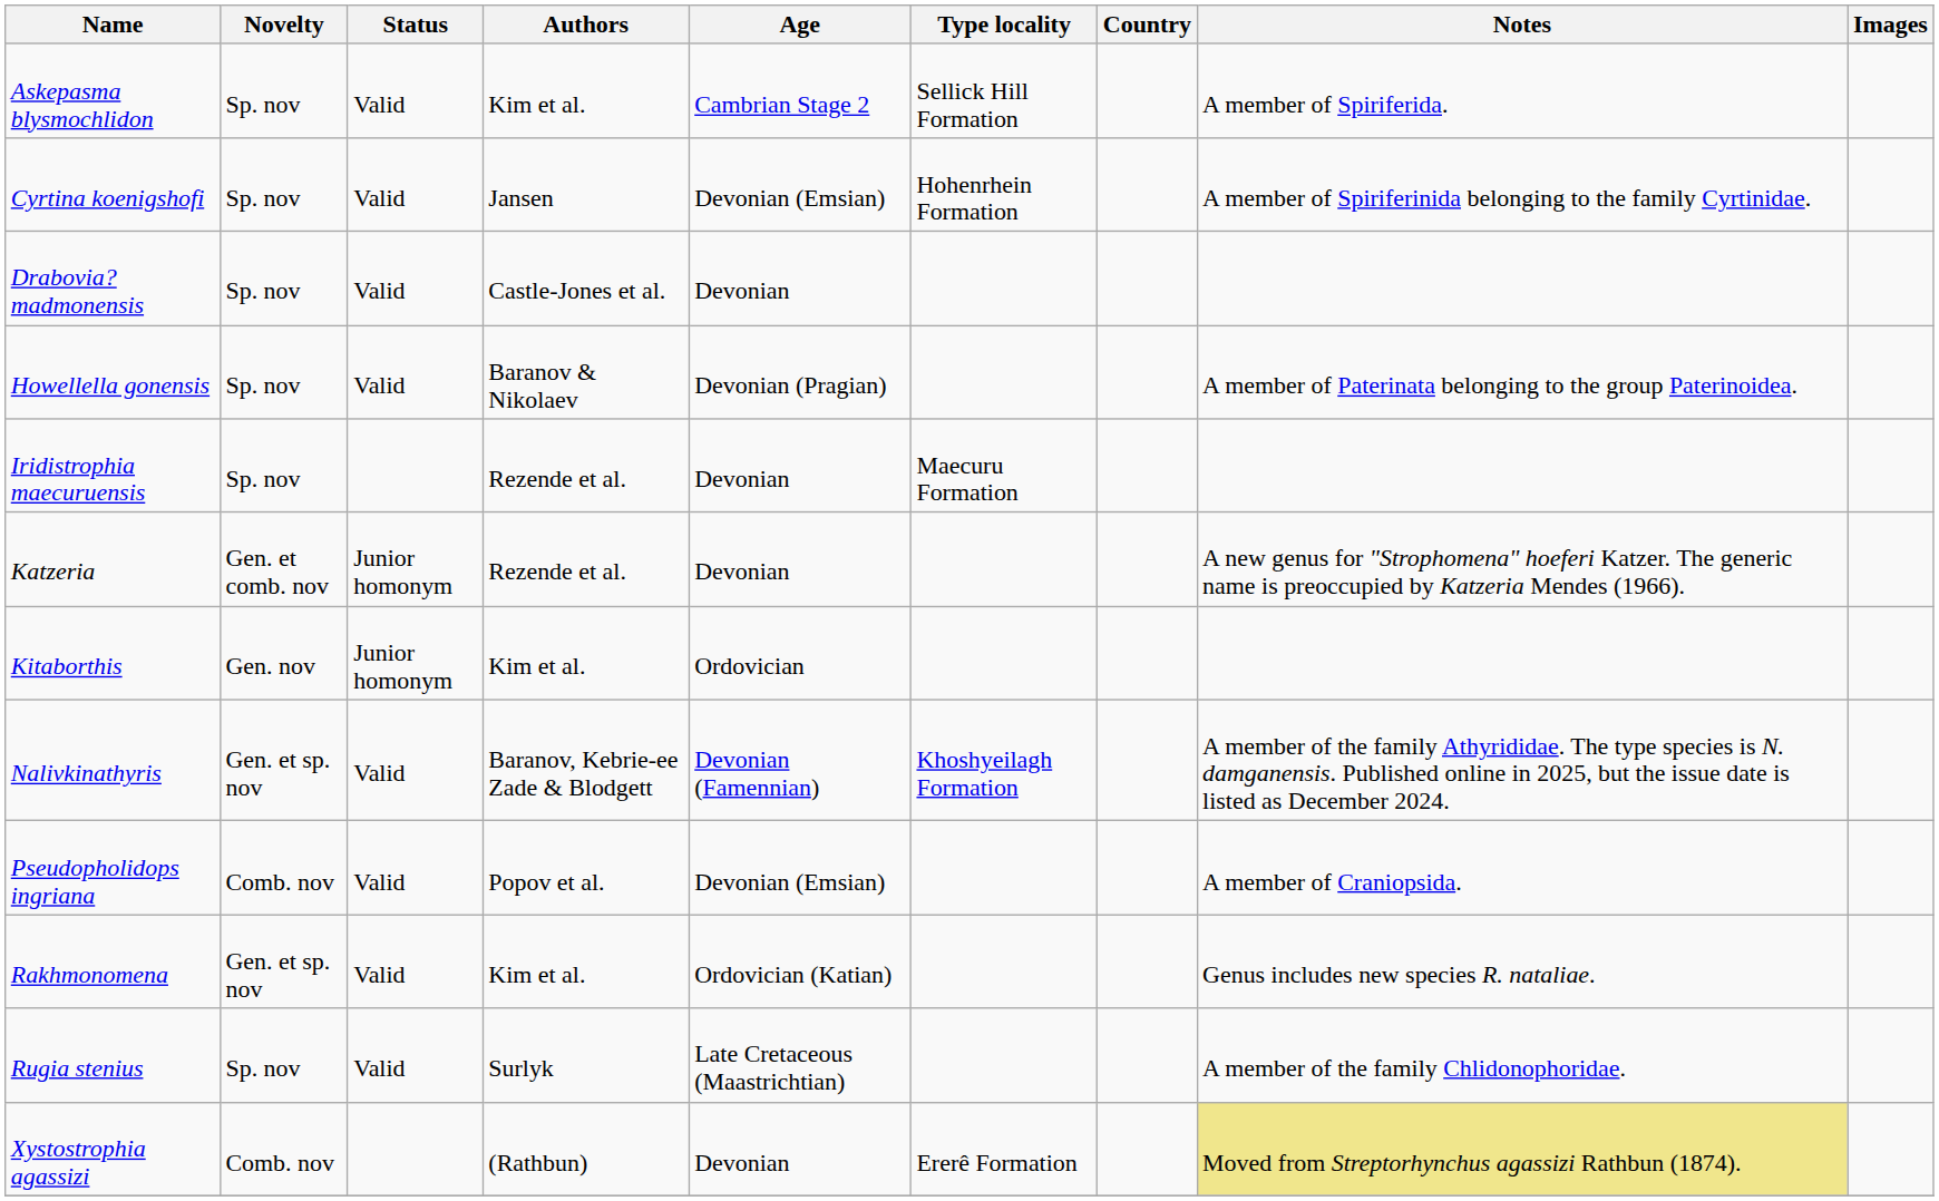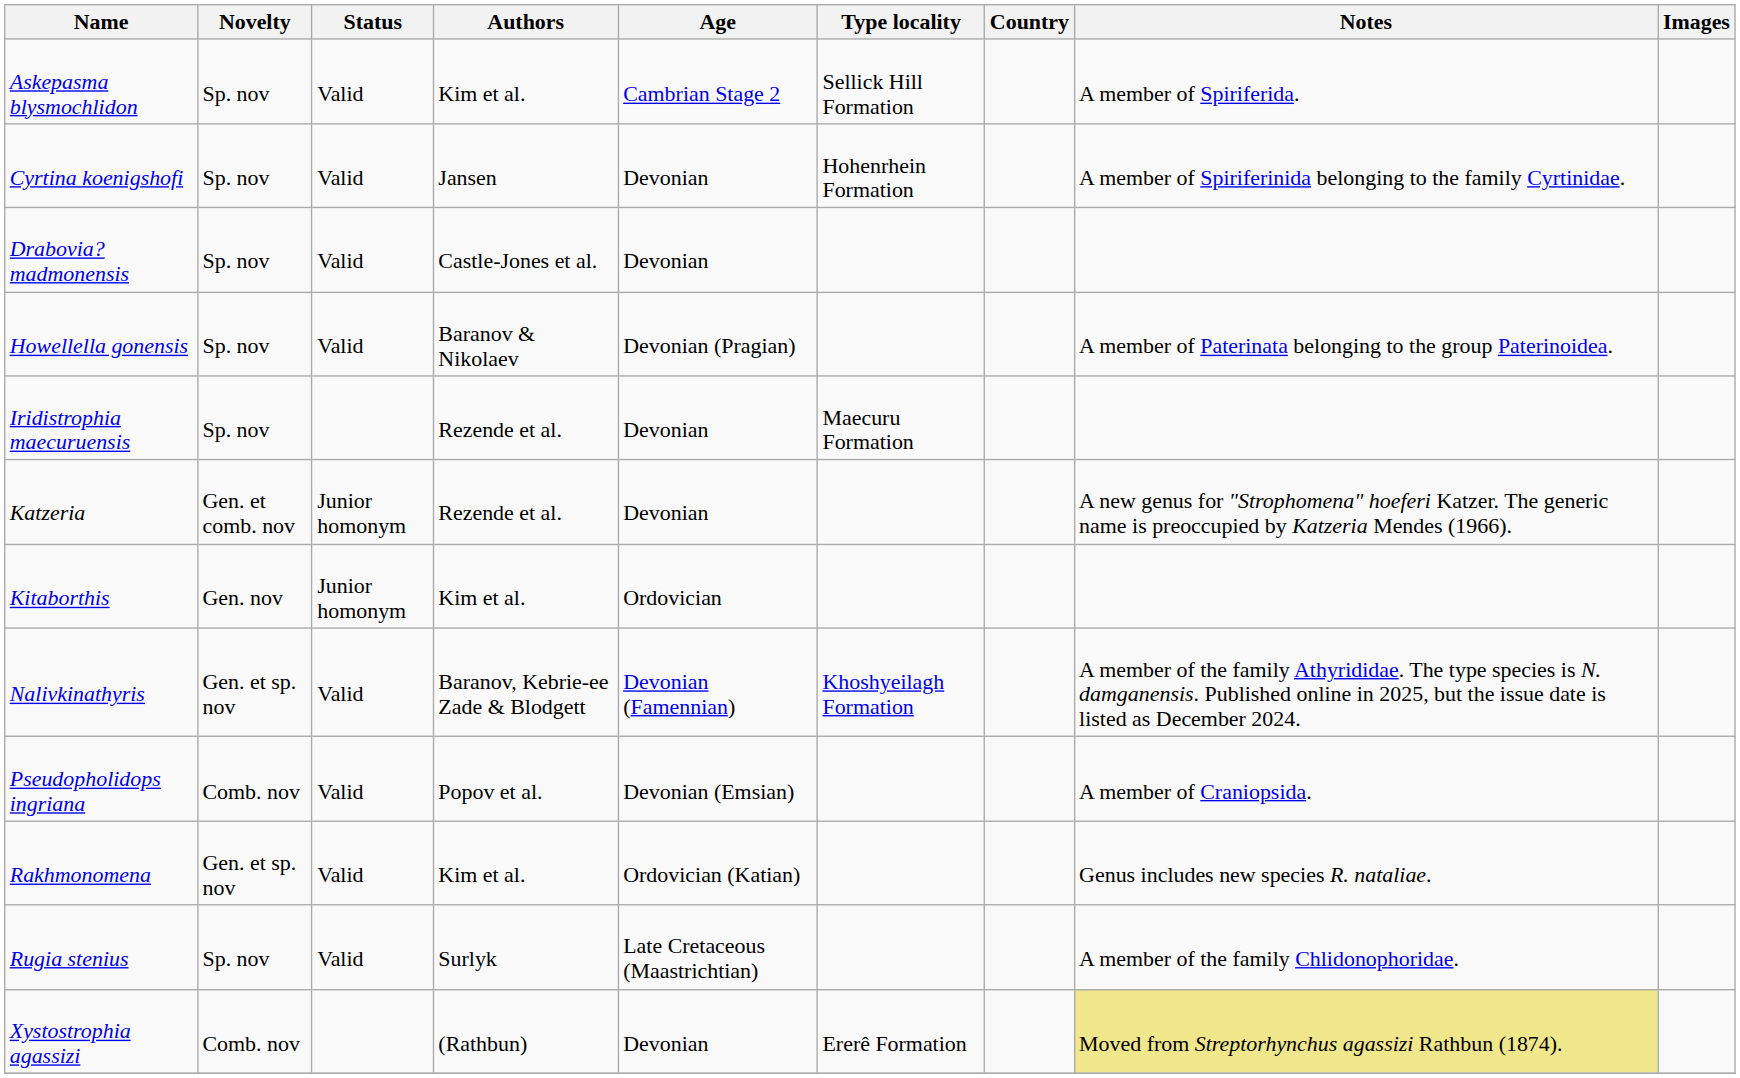 <table class="wikitable sortable" align="center" width="100%">
 <tr>
 <th>Name</th>
 <th>Novelty</th>
 <th>Status</th>
 <th>Authors</th>
 <th>Age</th>
 <th>Type locality</th>
 <th>Country</th>
 <th>Notes</th>
 <th>Images</th>
 </tr>
 <tr>
 <td><br><em><a href='#'>Askepasma blysmochlidon</a></em></td>
 <td><br>Sp. nov</td>
 <td><br>Valid</td>
 <td><br>Kim et al.</td>
 <td><br><a href='#'>Cambrian Stage 2</a></td>
 <td><br>Sellick Hill Formation</td>
 <td><br></td>
 <td><br>A member of <a href='#'>Spiriferida</a>.</td>
 <td></td>
 </tr>
 <tr>
 <td><br><em><a href='#'>Cyrtina koenigshofi</a></em></td>
 <td><br>Sp. nov</td>
 <td><br>Valid</td>
 <td><br>Jansen</td>
-<td><br>Devonian (Emsian)</td>
+<td><br>Devonian</td>
 <td><br>Hohenrhein Formation</td>
 <td><br></td>
 <td><br>A member of <a href='#'>Spiriferinida</a> belonging to the family <a href='#'>Cyrtinidae</a>.</td>
 <td></td>
 </tr>
 <tr>
 <td><br><em><a href='#'>Drabovia? madmonensis</a></em></td>
 <td><br>Sp. nov</td>
 <td><br>Valid</td>
 <td><br>Castle-Jones et al.</td>
 <td><br>Devonian</td>
 <td></td>
 <td><br></td>
 <td></td>
 <td></td>
 </tr>
 <tr>
 <td><br><em><a href='#'>Howellella gonensis</a></em></td>
 <td><br>Sp. nov</td>
 <td><br>Valid</td>
 <td><br>Baranov & Nikolaev</td>
 <td><br>Devonian (Pragian)</td>
 <td></td>
 <td><br></td>
 <td><br>A member of <a href='#'>Paterinata</a> belonging to the group <a href='#'>Paterinoidea</a>.</td>
 <td></td>
 </tr>
 <tr>
 <td><br><em><a href='#'>Iridistrophia maecuruensis</a></em></td>
 <td><br>Sp. nov</td>
 <td></td>
 <td><br>Rezende et al.</td>
 <td><br>Devonian</td>
 <td><br>Maecuru Formation</td>
 <td><br></td>
 <td></td>
 <td></td>
 </tr>
 <tr>
 <td><br><em>Katzeria</em></td>
 <td><br>Gen. et comb. nov</td>
 <td><br>Junior homonym</td>
 <td><br>Rezende et al.</td>
 <td><br>Devonian</td>
 <td></td>
 <td><br></td>
 <td><br>A new genus for <em>"Strophomena" hoeferi</em> Katzer. The generic name is preoccupied by <em>Katzeria</em> Mendes (1966).</td>
 <td></td>
 </tr>
 <tr>
 <td><br><em><a href='#'>Kitaborthis</a></em></td>
 <td><br>Gen. nov</td>
 <td><br>Junior homonym</td>
 <td><br>Kim et al.</td>
 <td><br>Ordovician</td>
 <td></td>
 <td><br></td>
 <td></td>
 <td></td>
 </tr>
 <tr>
 <td><br><em><a href='#'>Nalivkinathyris</a></em></td>
 <td><br>Gen. et sp. nov</td>
 <td><br>Valid</td>
 <td><br>Baranov, Kebrie-ee Zade & Blodgett</td>
 <td><br><a href='#'>Devonian</a> (<a href='#'>Famennian</a>)</td>
 <td><br><a href='#'>Khoshyeilagh Formation</a></td>
 <td><br></td>
 <td><br>A member of the family <a href='#'>Athyrididae</a>. The type species is <em>N. damganensis</em>. Published online in 2025, but the issue date is listed as December 2024.</td>
 <td></td>
 </tr>
 <tr>
 <td><br><em><a href='#'>Pseudopholidops ingriana</a></em></td>
 <td><br>Comb. nov</td>
 <td><br>Valid</td>
 <td><br>Popov et al.</td>
 <td><br>Devonian (Emsian)</td>
 <td></td>
 <td><br></td>
 <td><br>A member of <a href='#'>Craniopsida</a>.</td>
 <td></td>
 </tr>
 <tr>
 <td><br><em><a href='#'>Rakhmonomena</a></em></td>
 <td><br>Gen. et sp. nov</td>
 <td><br>Valid</td>
 <td><br>Kim et al.</td>
 <td><br>Ordovician (Katian)</td>
 <td></td>
 <td><br></td>
 <td><br>Genus includes new species <em>R. nataliae</em>.</td>
 <td></td>
 </tr>
 <tr>
 <td><br><em><a href='#'>Rugia stenius</a></em></td>
 <td><br>Sp. nov</td>
 <td><br>Valid</td>
 <td><br>Surlyk</td>
 <td><br>Late Cretaceous (Maastrichtian)</td>
 <td></td>
 <td><br></td>
 <td><br>A member of the family <a href='#'>Chlidonophoridae</a>.</td>
 <td></td>
 </tr>
 <tr>
 <td><br><em><a href='#'>Xystostrophia agassizi</a></em></td>
 <td><br>Comb. nov</td>
 <td></td>
 <td><br>(Rathbun)</td>
 <td><br>Devonian</td>
 <td><br>Ererê Formation</td>
 <td><br></td>
 <td style="background: khaki;"><br>Moved from <em>Streptorhynchus agassizi</em> Rathbun (1874).</td>
 <td></td>
 </tr>
 <tr>
 </tr>
 </table>
